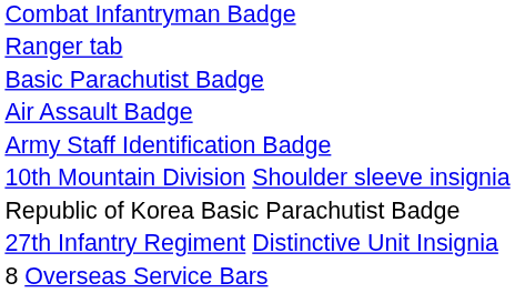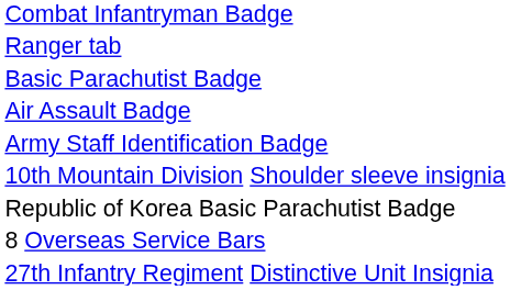 <table>
 <tr>
 <td></td>
 <td><a href='#'>Combat Infantryman Badge</a></td>
 </tr>
 <tr>
 <td></td>
 <td><a href='#'>Ranger tab</a></td>
 </tr>
 <tr>
 <td></td>
 <td><a href='#'>Basic Parachutist Badge</a></td>
 </tr>
 <tr>
 <td></td>
 <td><a href='#'>Air Assault Badge</a></td>
 </tr>
 <tr>
 <td></td>
 <td><a href='#'>Army Staff Identification Badge</a></td>
 </tr>
 <tr>
 <td></td>
 <td><a href='#'>10th Mountain Division</a> <a href='#'>Shoulder sleeve insignia</a></td>
 </tr>
 <tr>
 <td></td>
 <td>Republic of Korea Basic Parachutist Badge</td>
 </tr>
 <tr>
 <td></td>
-<td><a href='#'>27th Infantry Regiment</a> <a href='#'>Distinctive Unit Insignia</a></td>
+<td>8 <a href='#'>Overseas Service Bars</a></td>
 </tr>
 <tr>
 <td></td>
-<td>8 <a href='#'>Overseas Service Bars</a></td>
+<td><a href='#'>27th Infantry Regiment</a> <a href='#'>Distinctive Unit Insignia</a></td>
 </tr>
 </table>
